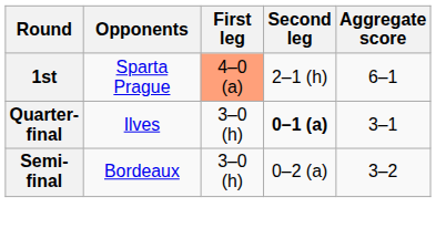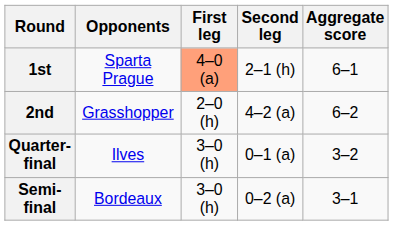 <table class="wikitable plainrowheaders" style="text-align:center;margin-left:1em;float:right">
 <tr>
 <th scope=col width="25">Round</th>
 <th scope=col width="100">Opponents</th>
 <th scope=col width="50">First leg</th>
 <th scope=col width="50">Second leg</th>
 <th scope=col width="50">Aggregate score</th>
 </tr>
 <tr>
 <th scope=row style="text-align:center">1st</th>
 <td><a href='#'>Sparta Prague</a></td>
 <td style="background: lightsalmon;">4–0 (a)</td>
 <td>2–1 (h)</td>
 <td>6–1</td>
 </tr>
 <tr>
+<th scope=row style="text-align:center">2nd</th>
+<td><a href='#'>Grasshopper</a></td>
+<td>2–0 (h)</td>
+<td>4–2 (a)</td>
+<td>6–2</td>
+</tr>
+<tr>
 <th scope=row style="text-align:center">Quarter-final</th>
 <td><a href='#'>Ilves</a></td>
 <td>3–0 (h)</td>
-<td><strong>0–1 (a)</strong></td>
-<td>3–1</td>
+<td>0–1 (a)</td>
+<td>3–2</td>
 </tr>
 <tr>
 <th scope=row style="text-align:center">Semi-final</th>
 <td><a href='#'>Bordeaux</a></td>
 <td>3–0 (h)</td>
 <td>0–2 (a)</td>
-<td>3–2</td>
+<td>3–1</td>
 </tr>
 </table>
